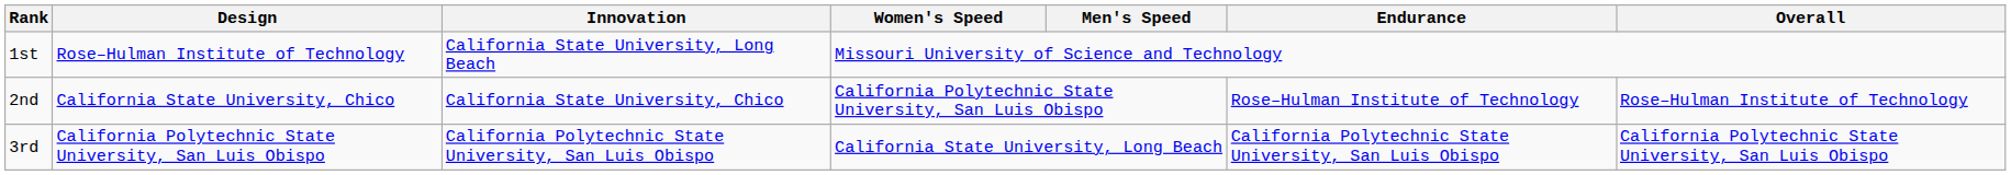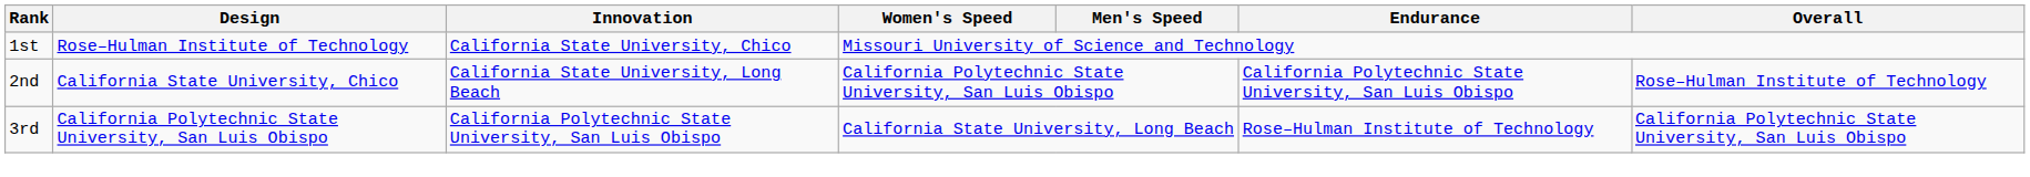 <table class="wikitable mw-collapsible">
 <tr>
 <th>Rank</th>
 <th>Design</th>
 <th>Innovation</th>
 <th>Women's Speed</th>
 <th>Men's Speed</th>
 <th>Endurance</th>
 <th>Overall</th>
 </tr>
 <tr>
 <td>1st</td>
 <td><a href='#'>Rose–Hulman Institute of Technology</a></td>
-<td><a href='#'>California State University, Long Beach</a></td>
+<td><a href='#'>California State University, Chico</a></td>
 <td colspan="4"><a href='#'>Missouri University of Science and Technology</a></td>
 </tr>
 <tr>
 <td>2nd</td>
 <td><a href='#'>California State University, Chico</a></td>
-<td><a href='#'>California State University, Chico</a></td>
+<td><a href='#'>California State University, Long Beach</a></td>
 <td colspan="2"><a href='#'>California Polytechnic State University, San Luis Obispo</a></td>
-<td><a href='#'>Rose–Hulman Institute of Technology</a></td>
+<td><a href='#'>California Polytechnic State University, San Luis Obispo</a></td>
 <td><a href='#'>Rose–Hulman Institute of Technology</a></td>
 </tr>
 <tr>
 <td>3rd</td>
 <td><a href='#'>California Polytechnic State University, San Luis Obispo</a></td>
 <td><a href='#'>California Polytechnic State University, San Luis Obispo</a></td>
 <td colspan="2"><a href='#'>California State University, Long Beach</a></td>
-<td><a href='#'>California Polytechnic State University, San Luis Obispo</a></td>
+<td><a href='#'>Rose–Hulman Institute of Technology</a></td>
 <td><a href='#'>California Polytechnic State University, San Luis Obispo</a></td>
 </tr>
 </table>
